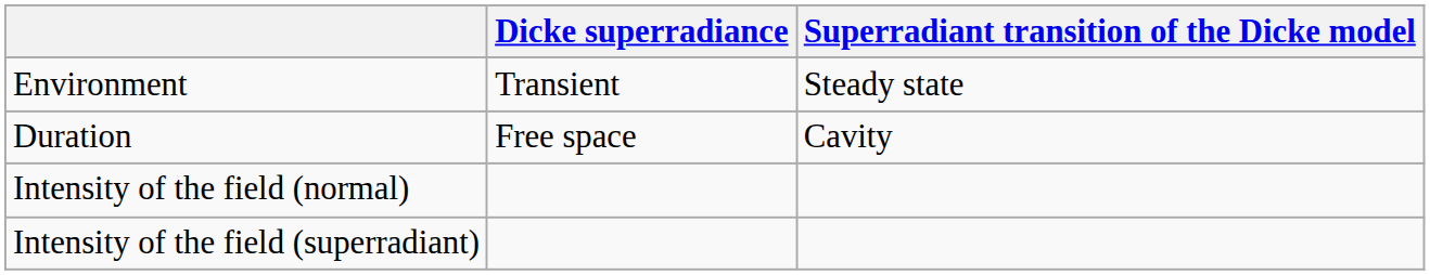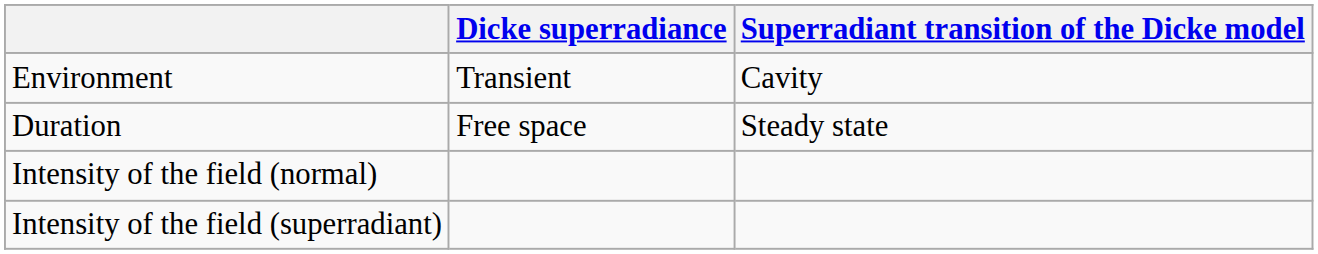 <table class="wikitable">
 <tr>
 <th></th>
 <th><a href='#'>Dicke superradiance</a></th>
 <th><a href='#'>Superradiant transition of the Dicke model</a></th>
 </tr>
 <tr>
 <td>Environment</td>
 <td>Transient</td>
-<td>Steady state</td>
+<td>Cavity</td>
 </tr>
 <tr>
 <td>Duration</td>
 <td>Free space</td>
-<td>Cavity</td>
+<td>Steady state</td>
 </tr>
 <tr>
 <td>Intensity of the field (normal)</td>
 <td></td>
 <td></td>
 </tr>
 <tr>
 <td>Intensity of the field (superradiant)</td>
 <td></td>
 <td></td>
 </tr>
 </table>
